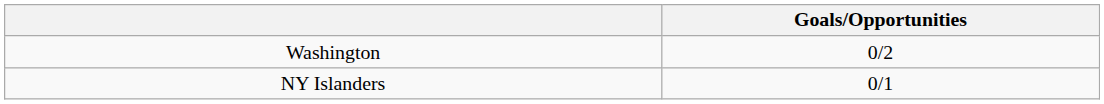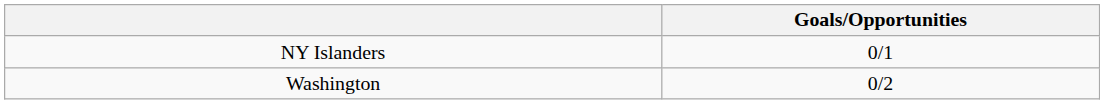 <table class="wikitable" style="width:100%;text-align: center;">
 <tr>
 <th style="width:60%;"></th>
 <th style="width:60%;">Goals/Opportunities</th>
 </tr>
 <tr>
+<td>NY Islanders</td>
+<td>0/1</td>
+</tr>
+<tr>
 <td>Washington</td>
 <td>0/2</td>
 </tr>
-<tr>
-<td>NY Islanders</td>
-<td>0/1</td>
-</tr>
 </table>
